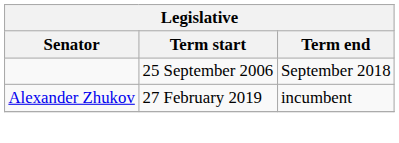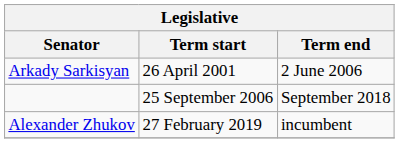 <table class="wikitable sortable">
 <tr>
 <th colspan=3>Legislative</th>
 </tr>
 <tr>
 <th>Senator</th>
 <th>Term start</th>
 <th>Term end</th>
+</tr>
+<tr>
+<td><a href='#'>Arkady Sarkisyan</a></td>
+<td>26 April 2001</td>
+<td>2 June 2006</td>
 </tr>
 <tr>
 <td></td>
 <td>25 September 2006</td>
 <td>September 2018</td>
 </tr>
 <tr>
 <td><a href='#'>Alexander Zhukov</a></td>
 <td>27 February 2019</td>
 <td>incumbent</td>
 </tr>
 <tr>
 </tr>
 </table>
